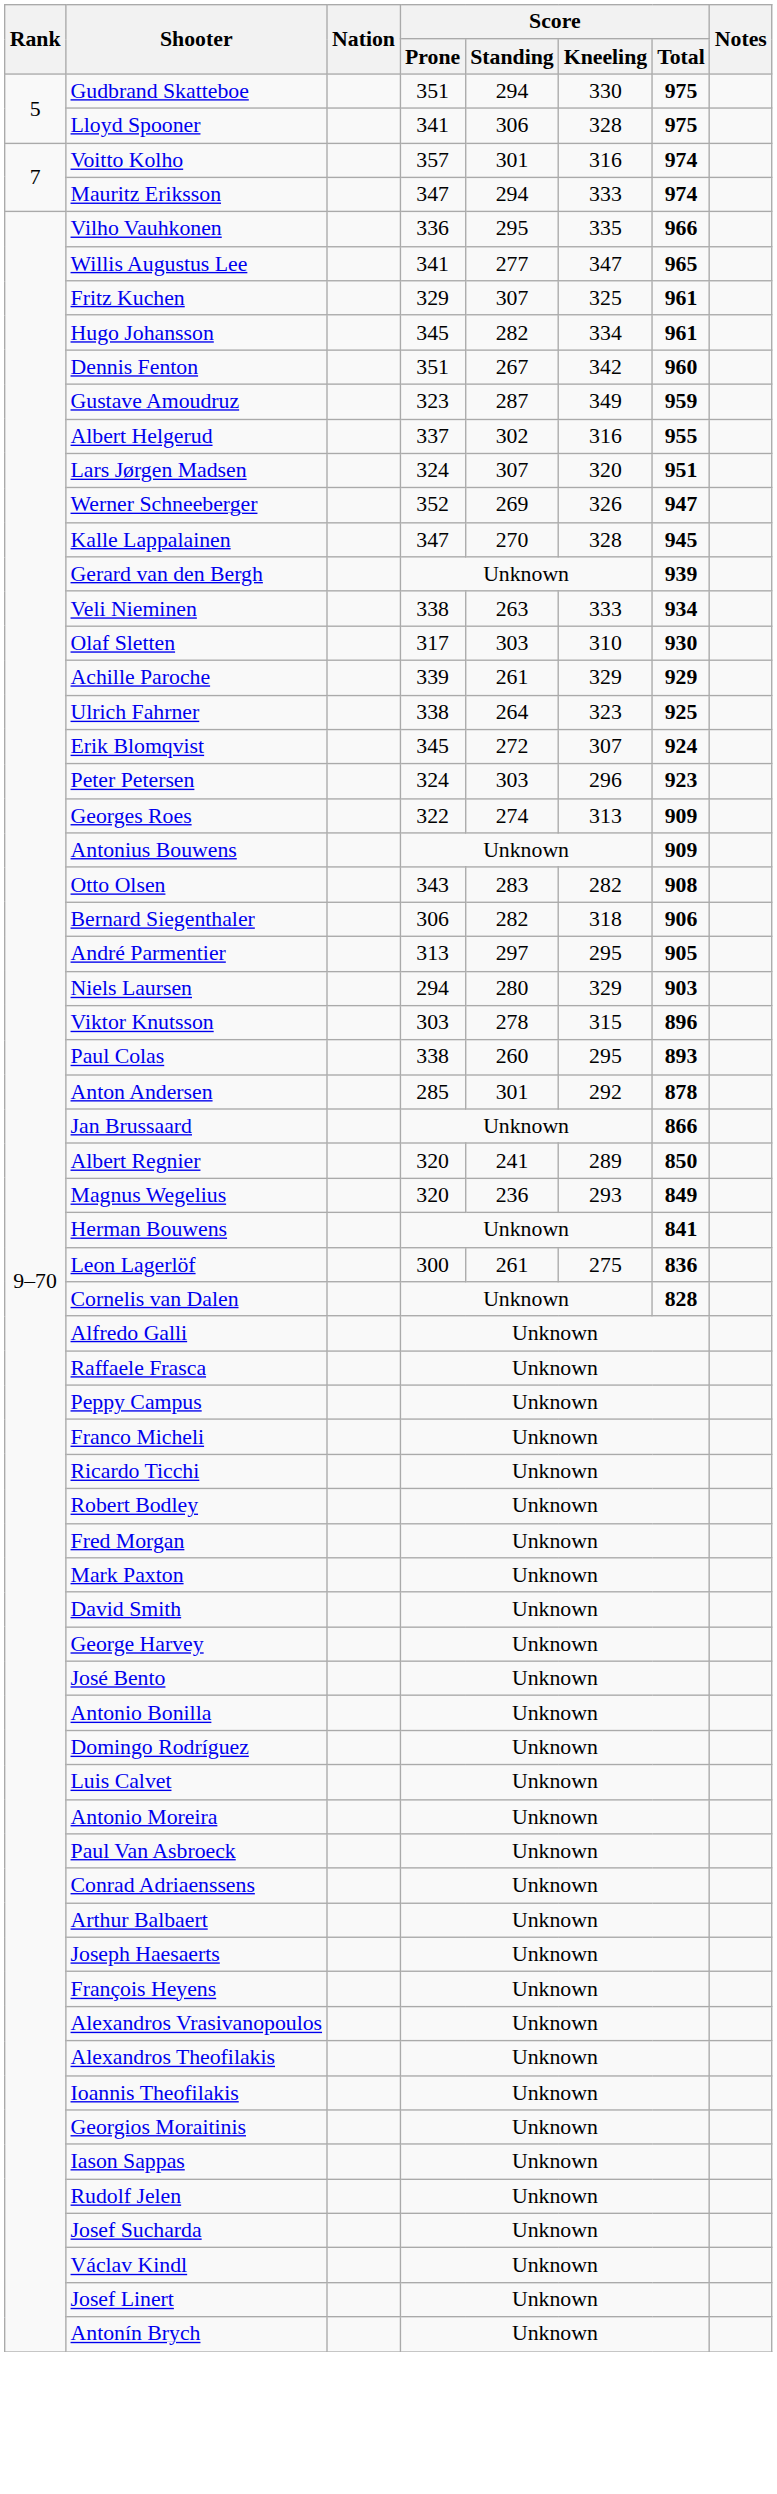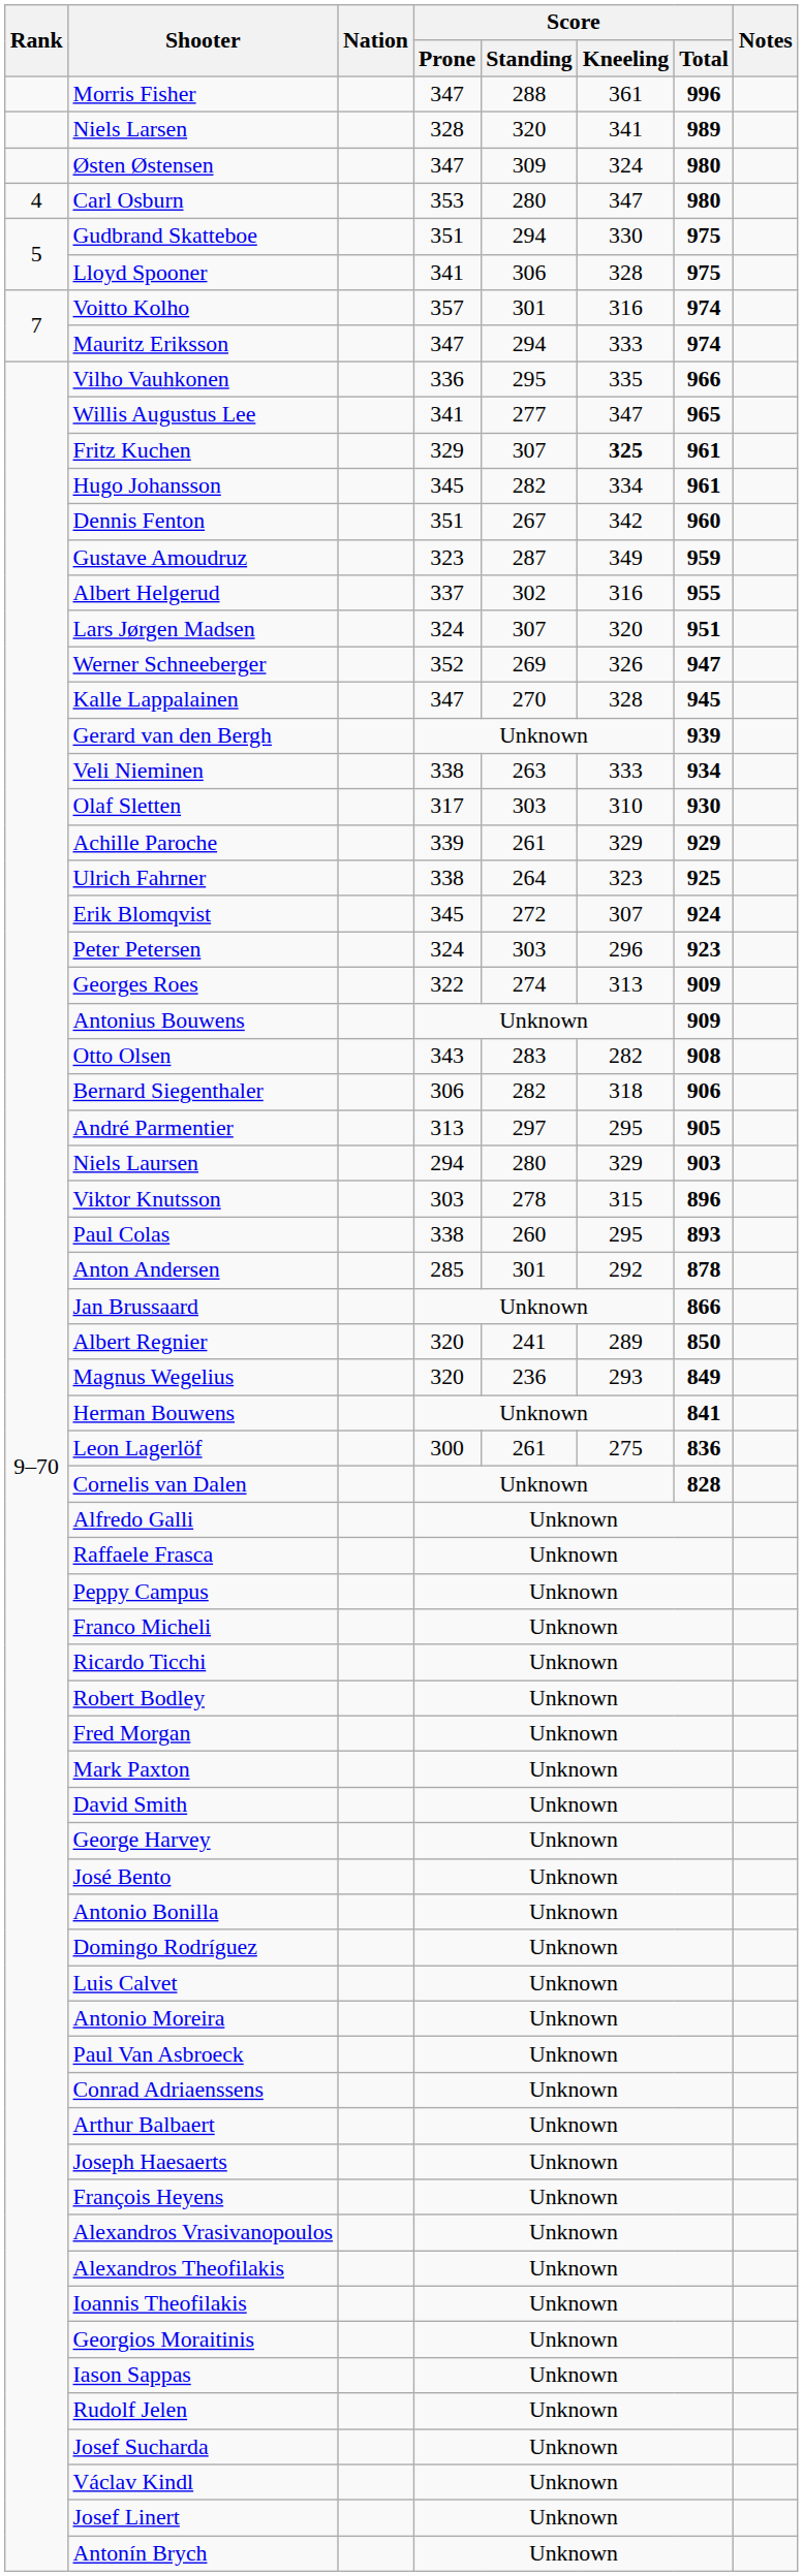 <table class="wikitable sortable" style="text-align:center">
 <tr>
 <th rowspan=2>Rank</th>
 <th rowspan=2>Shooter</th>
 <th rowspan=2>Nation</th>
 <th colspan=4>Score</th>
 <th rowspan=2>Notes</th>
 </tr>
 <tr>
 <th>Prone</th>
 <th>Standing</th>
 <th>Kneeling</th>
 <th>Total</th>
+</tr>
+<tr>
+<td></td>
+<td align=left><a href='#'>Morris Fisher</a></td>
+<td align=left></td>
+<td>347</td>
+<td>288</td>
+<td>361</td>
+<td><strong>996</strong></td>
+<td></td>
+</tr>
+<tr>
+<td></td>
+<td align=left><a href='#'>Niels Larsen</a></td>
+<td align=left></td>
+<td>328</td>
+<td>320</td>
+<td>341</td>
+<td><strong>989</strong></td>
+<td></td>
+</tr>
+<tr>
+<td></td>
+<td align=left><a href='#'>Østen Østensen</a></td>
+<td align=left></td>
+<td>347</td>
+<td>309</td>
+<td>324</td>
+<td><strong>980</strong></td>
+<td></td>
+</tr>
+<tr>
+<td>4</td>
+<td align=left><a href='#'>Carl Osburn</a></td>
+<td align=left></td>
+<td>353</td>
+<td>280</td>
+<td>347</td>
+<td><strong>980</strong></td>
+<td></td>
 </tr>
 <tr>
 <td rowspan=2>5</td>
 <td align=left><a href='#'>Gudbrand Skatteboe</a></td>
 <td align=left></td>
 <td>351</td>
 <td>294</td>
 <td>330</td>
 <td><strong>975</strong></td>
 <td></td>
 </tr>
 <tr>
 <td align=left><a href='#'>Lloyd Spooner</a></td>
 <td align=left></td>
 <td>341</td>
 <td>306</td>
 <td>328</td>
 <td><strong>975</strong></td>
 <td></td>
 </tr>
 <tr>
 <td rowspan=2>7</td>
 <td align=left><a href='#'>Voitto Kolho</a></td>
 <td align=left></td>
 <td>357</td>
 <td>301</td>
 <td>316</td>
 <td><strong>974</strong></td>
 <td></td>
 </tr>
 <tr>
 <td align=left><a href='#'>Mauritz Eriksson</a></td>
 <td align=left></td>
 <td>347</td>
 <td>294</td>
 <td>333</td>
 <td><strong>974</strong></td>
 <td></td>
 </tr>
 <tr>
 <td rowspan=62>9–70</td>
 <td align=left><a href='#'>Vilho Vauhkonen</a></td>
 <td align=left></td>
 <td>336</td>
 <td>295</td>
 <td>335</td>
 <td><strong>966</strong></td>
 <td></td>
 </tr>
 <tr>
 <td align=left><a href='#'>Willis Augustus Lee</a></td>
 <td align=left></td>
 <td>341</td>
 <td>277</td>
 <td>347</td>
 <td><strong>965</strong></td>
 <td></td>
 </tr>
 <tr>
 <td align=left><a href='#'>Fritz Kuchen</a></td>
 <td align=left></td>
 <td>329</td>
 <td>307</td>
-<td>325</td>
+<td><strong>325</strong></td>
 <td><strong>961</strong></td>
 <td></td>
 </tr>
 <tr>
 <td align=left><a href='#'>Hugo Johansson</a></td>
 <td align=left></td>
 <td>345</td>
 <td>282</td>
 <td>334</td>
 <td><strong>961</strong></td>
 <td></td>
 </tr>
 <tr>
 <td align=left><a href='#'>Dennis Fenton</a></td>
 <td align=left></td>
 <td>351</td>
 <td>267</td>
 <td>342</td>
 <td><strong>960</strong></td>
 <td></td>
 </tr>
 <tr>
 <td align=left><a href='#'>Gustave Amoudruz</a></td>
 <td align=left></td>
 <td>323</td>
 <td>287</td>
 <td>349</td>
 <td><strong>959</strong></td>
 <td></td>
 </tr>
 <tr>
 <td align=left><a href='#'>Albert Helgerud</a></td>
 <td align=left></td>
 <td>337</td>
 <td>302</td>
 <td>316</td>
 <td><strong>955</strong></td>
 <td></td>
 </tr>
 <tr>
 <td align=left><a href='#'>Lars Jørgen Madsen</a></td>
 <td align=left></td>
 <td>324</td>
 <td>307</td>
 <td>320</td>
 <td><strong>951</strong></td>
 <td></td>
 </tr>
 <tr>
 <td align=left><a href='#'>Werner Schneeberger</a></td>
 <td align=left></td>
 <td>352</td>
 <td>269</td>
 <td>326</td>
 <td><strong>947</strong></td>
 <td></td>
 </tr>
 <tr>
 <td align=left><a href='#'>Kalle Lappalainen</a></td>
 <td align=left></td>
 <td>347</td>
 <td>270</td>
 <td>328</td>
 <td><strong>945</strong></td>
 <td></td>
 </tr>
 <tr>
 <td align=left><a href='#'>Gerard van den Bergh</a></td>
 <td align=left></td>
 <td colspan=3 data-sort-value=1>Unknown</td>
 <td><strong>939</strong></td>
 <td></td>
 </tr>
 <tr>
 <td align=left><a href='#'>Veli Nieminen</a></td>
 <td align=left></td>
 <td>338</td>
 <td>263</td>
 <td>333</td>
 <td><strong>934</strong></td>
 <td></td>
 </tr>
 <tr>
 <td align=left><a href='#'>Olaf Sletten</a></td>
 <td align=left></td>
 <td>317</td>
 <td>303</td>
 <td>310</td>
 <td><strong>930</strong></td>
 <td></td>
 </tr>
 <tr>
 <td align=left><a href='#'>Achille Paroche</a></td>
 <td align=left></td>
 <td>339</td>
 <td>261</td>
 <td>329</td>
 <td><strong>929</strong></td>
 <td></td>
 </tr>
 <tr>
 <td align=left><a href='#'>Ulrich Fahrner</a></td>
 <td align=left></td>
 <td>338</td>
 <td>264</td>
 <td>323</td>
 <td><strong>925</strong></td>
 <td></td>
 </tr>
 <tr>
 <td align=left><a href='#'>Erik Blomqvist</a></td>
 <td align=left></td>
 <td>345</td>
 <td>272</td>
 <td>307</td>
 <td><strong>924</strong></td>
 <td></td>
 </tr>
 <tr>
 <td align=left><a href='#'>Peter Petersen</a></td>
 <td align=left></td>
 <td>324</td>
 <td>303</td>
 <td>296</td>
 <td><strong>923</strong></td>
 <td></td>
 </tr>
 <tr>
 <td align=left><a href='#'>Georges Roes</a></td>
 <td align=left></td>
 <td>322</td>
 <td>274</td>
 <td>313</td>
 <td><strong>909</strong></td>
 <td></td>
 </tr>
 <tr>
 <td align=left><a href='#'>Antonius Bouwens</a></td>
 <td align=left></td>
 <td colspan=3 data-sort-value=1>Unknown</td>
 <td><strong>909</strong></td>
 <td></td>
 </tr>
 <tr>
 <td align=left><a href='#'>Otto Olsen</a></td>
 <td align=left></td>
 <td>343</td>
 <td>283</td>
 <td>282</td>
 <td><strong>908</strong></td>
 <td></td>
 </tr>
 <tr>
 <td align=left><a href='#'>Bernard Siegenthaler</a></td>
 <td align=left></td>
 <td>306</td>
 <td>282</td>
 <td>318</td>
 <td><strong>906</strong></td>
 <td></td>
 </tr>
 <tr>
 <td align=left><a href='#'>André Parmentier</a></td>
 <td align=left></td>
 <td>313</td>
 <td>297</td>
 <td>295</td>
 <td><strong>905</strong></td>
 <td></td>
 </tr>
 <tr>
 <td align=left><a href='#'>Niels Laursen</a></td>
 <td align=left></td>
 <td>294</td>
 <td>280</td>
 <td>329</td>
 <td><strong>903</strong></td>
 <td></td>
 </tr>
 <tr>
 <td align=left><a href='#'>Viktor Knutsson</a></td>
 <td align=left></td>
 <td>303</td>
 <td>278</td>
 <td>315</td>
 <td><strong>896</strong></td>
 <td></td>
 </tr>
 <tr>
 <td align=left><a href='#'>Paul Colas</a></td>
 <td align=left></td>
 <td>338</td>
 <td>260</td>
 <td>295</td>
 <td><strong>893</strong></td>
 <td></td>
 </tr>
 <tr>
 <td align=left><a href='#'>Anton Andersen</a></td>
 <td align=left></td>
 <td>285</td>
 <td>301</td>
 <td>292</td>
 <td><strong>878</strong></td>
 <td></td>
 </tr>
 <tr>
 <td align=left><a href='#'>Jan Brussaard</a></td>
 <td align=left></td>
 <td colspan=3 data-sort-value=1>Unknown</td>
 <td><strong>866</strong></td>
 <td></td>
 </tr>
 <tr>
 <td align=left><a href='#'>Albert Regnier</a></td>
 <td align=left></td>
 <td>320</td>
 <td>241</td>
 <td>289</td>
 <td><strong>850</strong></td>
 <td></td>
 </tr>
 <tr>
 <td align=left><a href='#'>Magnus Wegelius</a></td>
 <td align=left></td>
 <td>320</td>
 <td>236</td>
 <td>293</td>
 <td><strong>849</strong></td>
 <td></td>
 </tr>
 <tr>
 <td align=left><a href='#'>Herman Bouwens</a></td>
 <td align=left></td>
 <td colspan=3 data-sort-value=1>Unknown</td>
 <td><strong>841</strong></td>
 <td></td>
 </tr>
 <tr>
 <td align=left><a href='#'>Leon Lagerlöf</a></td>
 <td align=left></td>
 <td>300</td>
 <td>261</td>
 <td>275</td>
 <td><strong>836</strong></td>
 <td></td>
 </tr>
 <tr>
 <td align=left><a href='#'>Cornelis van Dalen</a></td>
 <td align=left></td>
 <td colspan=3 data-sort-value=1>Unknown</td>
 <td><strong>828</strong></td>
 <td></td>
 </tr>
 <tr>
 <td align=left><a href='#'>Alfredo Galli</a></td>
 <td align=left></td>
 <td colspan=4 data-sort-value=1>Unknown</td>
 <td></td>
 </tr>
 <tr>
 <td align=left><a href='#'>Raffaele Frasca</a></td>
 <td align=left></td>
 <td colspan=4 data-sort-value=1>Unknown</td>
 <td></td>
 </tr>
 <tr>
 <td align=left><a href='#'>Peppy Campus</a></td>
 <td align=left></td>
 <td colspan=4 data-sort-value=1>Unknown</td>
 <td></td>
 </tr>
 <tr>
 <td align=left><a href='#'>Franco Micheli</a></td>
 <td align=left></td>
 <td colspan=4 data-sort-value=1>Unknown</td>
 <td></td>
 </tr>
 <tr>
 <td align=left><a href='#'>Ricardo Ticchi</a></td>
 <td align=left></td>
 <td colspan=4 data-sort-value=1>Unknown</td>
 <td></td>
 </tr>
 <tr>
 <td align=left><a href='#'>Robert Bodley</a></td>
 <td align=left></td>
 <td colspan=4 data-sort-value=1>Unknown</td>
 <td></td>
 </tr>
 <tr>
 <td align=left><a href='#'>Fred Morgan</a></td>
 <td align=left></td>
 <td colspan=4 data-sort-value=1>Unknown</td>
 <td></td>
 </tr>
 <tr>
 <td align=left><a href='#'>Mark Paxton</a></td>
 <td align=left></td>
 <td colspan=4 data-sort-value=1>Unknown</td>
 <td></td>
 </tr>
 <tr>
 <td align=left><a href='#'>David Smith</a></td>
 <td align=left></td>
 <td colspan=4 data-sort-value=1>Unknown</td>
 <td></td>
 </tr>
 <tr>
 <td align=left><a href='#'>George Harvey</a></td>
 <td align=left></td>
 <td colspan=4 data-sort-value=1>Unknown</td>
 <td></td>
 </tr>
 <tr>
 <td align=left><a href='#'>José Bento</a></td>
 <td align=left></td>
 <td colspan=4 data-sort-value=1>Unknown</td>
 <td></td>
 </tr>
 <tr>
 <td align=left><a href='#'>Antonio Bonilla</a></td>
 <td align=left></td>
 <td colspan=4 data-sort-value=1>Unknown</td>
 <td></td>
 </tr>
 <tr>
 <td align=left><a href='#'>Domingo Rodríguez</a></td>
 <td align=left></td>
 <td colspan=4 data-sort-value=1>Unknown</td>
 <td></td>
 </tr>
 <tr>
 <td align=left><a href='#'>Luis Calvet</a></td>
 <td align=left></td>
 <td colspan=4 data-sort-value=1>Unknown</td>
 <td></td>
 </tr>
 <tr>
 <td align=left><a href='#'>Antonio Moreira</a></td>
 <td align=left></td>
 <td colspan=4 data-sort-value=1>Unknown</td>
 <td></td>
 </tr>
 <tr>
 <td align=left><a href='#'>Paul Van Asbroeck</a></td>
 <td align=left></td>
 <td colspan=4 data-sort-value=1>Unknown</td>
 <td></td>
 </tr>
 <tr>
 <td align=left><a href='#'>Conrad Adriaenssens</a></td>
 <td align=left></td>
 <td colspan=4 data-sort-value=1>Unknown</td>
 <td></td>
 </tr>
 <tr>
 <td align=left><a href='#'>Arthur Balbaert</a></td>
 <td align=left></td>
 <td colspan=4 data-sort-value=1>Unknown</td>
 <td></td>
 </tr>
 <tr>
 <td align=left><a href='#'>Joseph Haesaerts</a></td>
 <td align=left></td>
 <td colspan=4 data-sort-value=1>Unknown</td>
 <td></td>
 </tr>
 <tr>
 <td align=left><a href='#'>François Heyens</a></td>
 <td align=left></td>
 <td colspan=4 data-sort-value=1>Unknown</td>
 <td></td>
 </tr>
 <tr>
 <td align=left><a href='#'>Alexandros Vrasivanopoulos</a></td>
 <td align=left></td>
 <td colspan=4 data-sort-value=1>Unknown</td>
 <td></td>
 </tr>
 <tr>
 <td align=left><a href='#'>Alexandros Theofilakis</a></td>
 <td align=left></td>
 <td colspan=4 data-sort-value=1>Unknown</td>
 <td></td>
 </tr>
 <tr>
 <td align=left><a href='#'>Ioannis Theofilakis</a></td>
 <td align=left></td>
 <td colspan=4 data-sort-value=1>Unknown</td>
 <td></td>
 </tr>
 <tr>
 <td align=left><a href='#'>Georgios Moraitinis</a></td>
 <td align=left></td>
 <td colspan=4 data-sort-value=1>Unknown</td>
 <td></td>
 </tr>
 <tr>
 <td align=left><a href='#'>Iason Sappas</a></td>
 <td align=left></td>
 <td colspan=4 data-sort-value=1>Unknown</td>
 <td></td>
 </tr>
 <tr>
 <td align=left><a href='#'>Rudolf Jelen</a></td>
 <td align=left></td>
 <td colspan=4 data-sort-value=1>Unknown</td>
 <td></td>
 </tr>
 <tr>
 <td align=left><a href='#'>Josef Sucharda</a></td>
 <td align=left></td>
 <td colspan=4 data-sort-value=1>Unknown</td>
 <td></td>
 </tr>
 <tr>
 <td align=left><a href='#'>Václav Kindl</a></td>
 <td align=left></td>
 <td colspan=4 data-sort-value=1>Unknown</td>
 <td></td>
 </tr>
 <tr>
 <td align=left><a href='#'>Josef Linert</a></td>
 <td align=left></td>
 <td colspan=4 data-sort-value=1>Unknown</td>
 <td></td>
 </tr>
 <tr>
 <td align=left><a href='#'>Antonín Brych</a></td>
 <td align=left></td>
 <td colspan=4 data-sort-value=1>Unknown</td>
 <td></td>
 </tr>
 </table>
